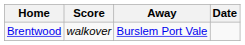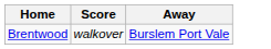 <table class="wikitable">
 <tr>
 <th>Home</th>
 <th>Score</th>
 <th>Away</th>
-<th>Date</th>
 </tr>
 <tr>
 <td><a href='#'>Brentwood</a></td>
 <td align=center><em>walkover</em></td>
 <td><a href='#'>Burslem Port Vale</a></td>
-<td></td>
 </tr>
 </table>
